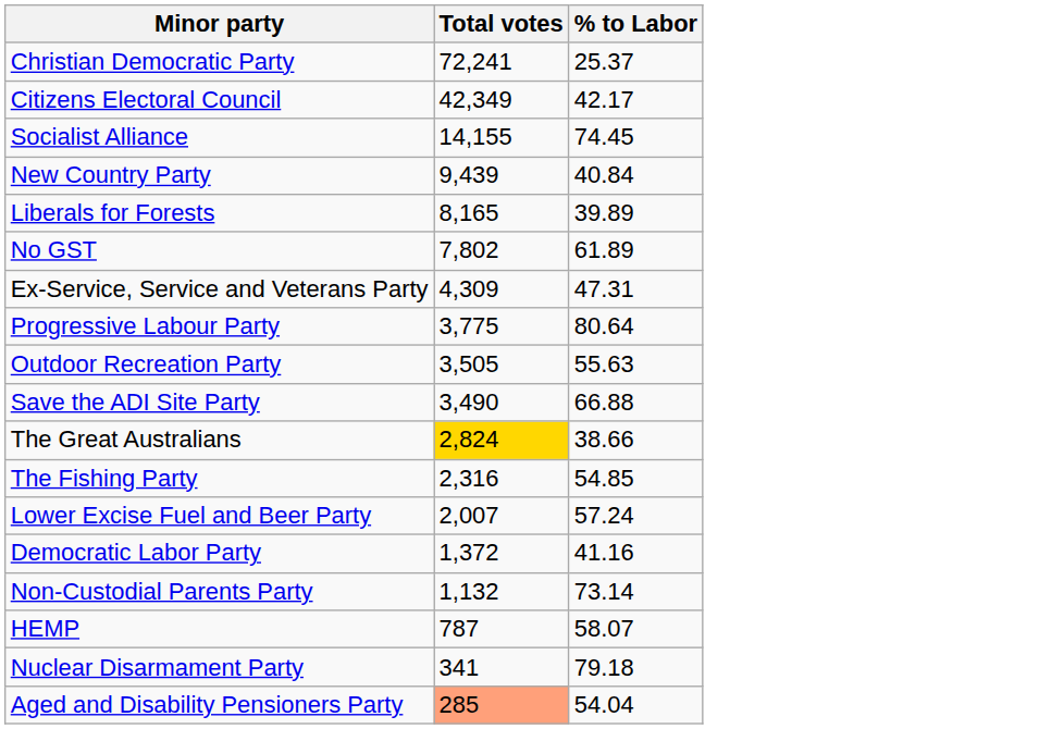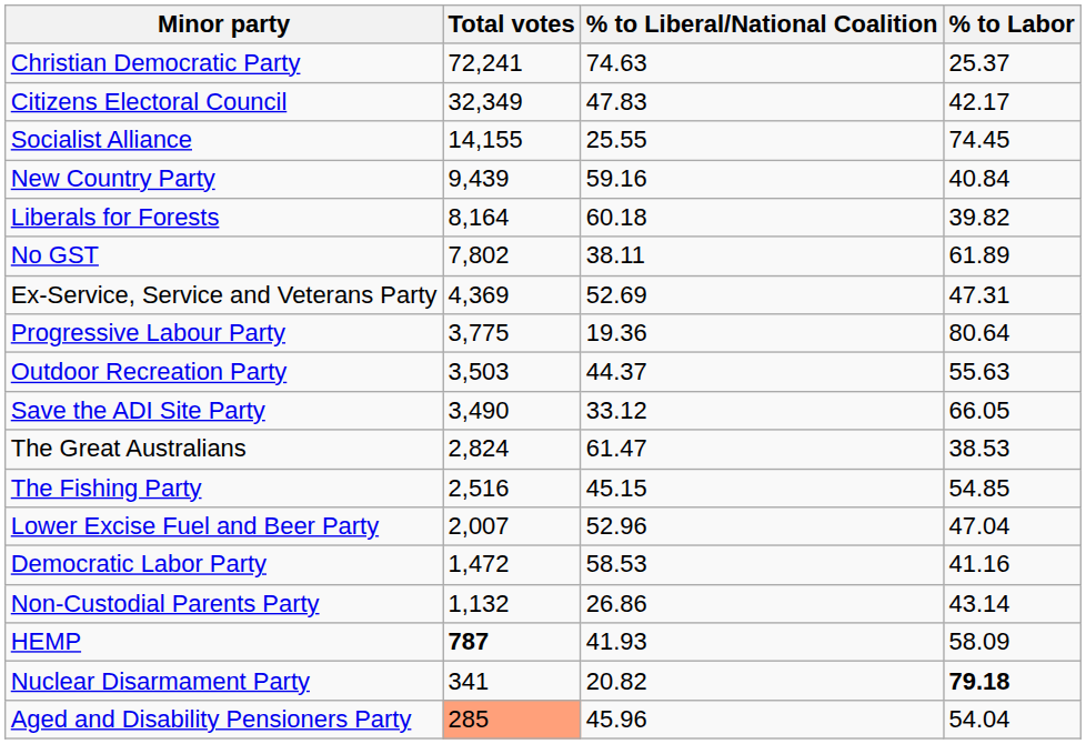 <table class="wikitable">
 <tr>
 <th>Minor party</th>
 <th>Total votes</th>
+<th>% to Liberal/National Coalition</th>
 <th>% to Labor</th>
 </tr>
 <tr>
 <td><a href='#'>Christian Democratic Party</a></td>
 <td>72,241</td>
+<td>74.63</td>
 <td>25.37</td>
 </tr>
 <tr>
 <td><a href='#'>Citizens Electoral Council</a></td>
-<td>42,349</td>
+<td>32,349</td>
+<td>47.83</td>
 <td>42.17</td>
 </tr>
 <tr>
 <td><a href='#'>Socialist Alliance</a></td>
 <td>14,155</td>
+<td>25.55</td>
 <td>74.45</td>
 </tr>
 <tr>
 <td><a href='#'>New Country Party</a></td>
 <td>9,439</td>
+<td>59.16</td>
 <td>40.84</td>
 </tr>
 <tr>
 <td><a href='#'>Liberals for Forests</a></td>
-<td>8,165</td>
-<td>39.89</td>
+<td>8,164</td>
+<td>60.18</td>
+<td>39.82</td>
 </tr>
 <tr>
 <td><a href='#'>No GST</a></td>
 <td>7,802</td>
+<td>38.11</td>
 <td>61.89</td>
 </tr>
 <tr>
 <td>Ex-Service, Service and Veterans Party</td>
-<td>4,309</td>
+<td>4,369</td>
+<td>52.69</td>
 <td>47.31</td>
 </tr>
 <tr>
 <td><a href='#'>Progressive Labour Party</a></td>
 <td>3,775</td>
+<td>19.36</td>
 <td>80.64</td>
 </tr>
 <tr>
 <td><a href='#'>Outdoor Recreation Party</a></td>
-<td>3,505</td>
+<td>3,503</td>
+<td>44.37</td>
 <td>55.63</td>
 </tr>
 <tr>
 <td><a href='#'>Save the ADI Site Party</a></td>
 <td>3,490</td>
-<td>66.88</td>
+<td>33.12</td>
+<td>66.05</td>
 </tr>
 <tr>
 <td>The Great Australians</td>
-<td style="background: gold;">2,824</td>
-<td>38.66</td>
+<td>2,824</td>
+<td>61.47</td>
+<td>38.53</td>
 </tr>
 <tr>
 <td><a href='#'>The Fishing Party</a></td>
-<td>2,316</td>
+<td>2,516</td>
+<td>45.15</td>
 <td>54.85</td>
 </tr>
 <tr>
 <td><a href='#'>Lower Excise Fuel and Beer Party</a></td>
 <td>2,007</td>
-<td>57.24</td>
+<td>52.96</td>
+<td>47.04</td>
 </tr>
 <tr>
 <td><a href='#'>Democratic Labor Party</a></td>
-<td>1,372</td>
+<td>1,472</td>
+<td>58.53</td>
 <td>41.16</td>
 </tr>
 <tr>
 <td><a href='#'>Non-Custodial Parents Party</a></td>
 <td>1,132</td>
-<td>73.14</td>
+<td>26.86</td>
+<td>43.14</td>
 </tr>
 <tr>
 <td><a href='#'>HEMP</a></td>
-<td>787</td>
-<td>58.07</td>
+<td><strong>787</strong></td>
+<td>41.93</td>
+<td>58.09</td>
 </tr>
 <tr>
 <td><a href='#'>Nuclear Disarmament Party</a></td>
 <td>341</td>
-<td>79.18</td>
+<td>20.82</td>
+<td><strong>79.18</strong></td>
 </tr>
 <tr>
 <td><a href='#'>Aged and Disability Pensioners Party</a></td>
 <td style="background: lightsalmon;">285</td>
+<td>45.96</td>
 <td>54.04</td>
 </tr>
 </table>
